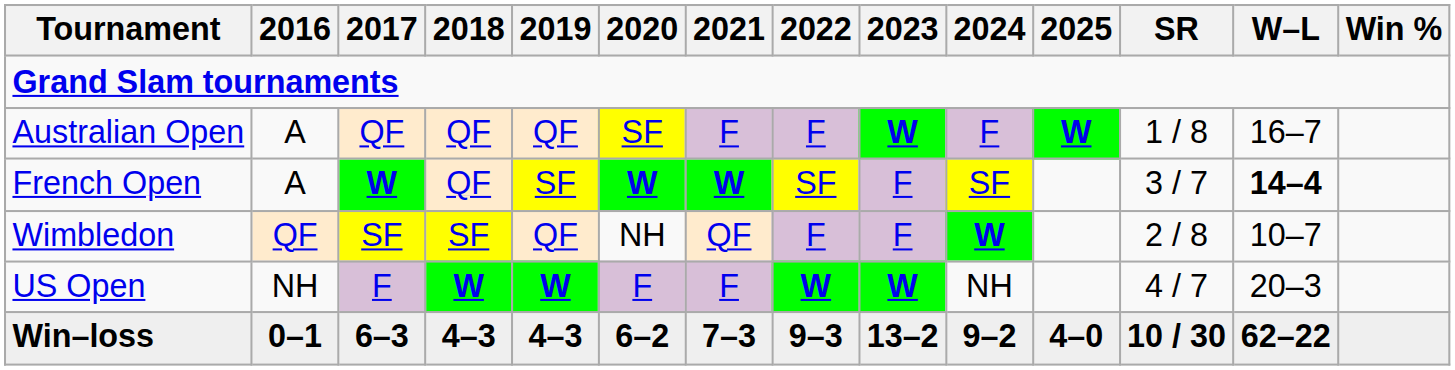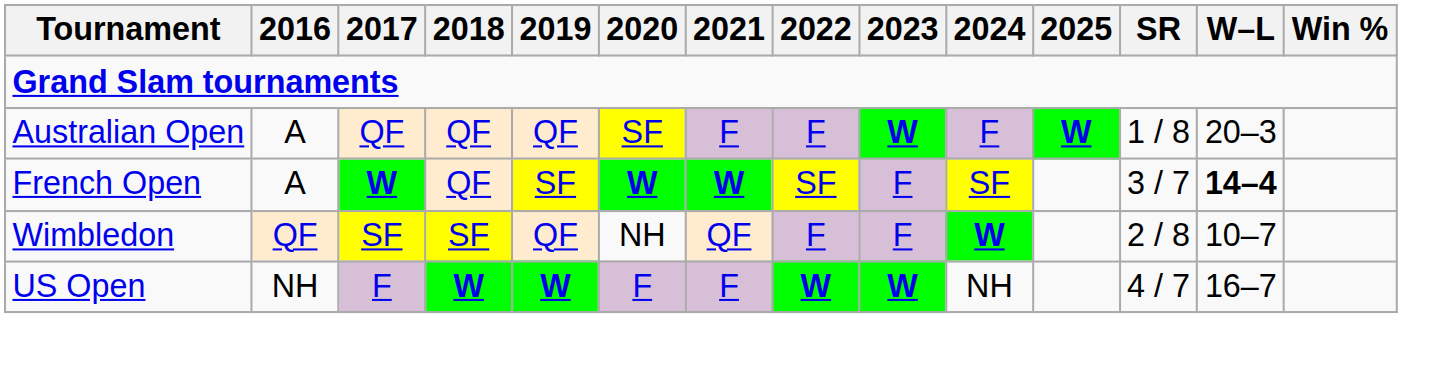 <table class=wikitable style=text-align:center>
 <tr>
 <th>Tournament</th>
 <th>2016</th>
 <th>2017</th>
 <th>2018</th>
 <th>2019</th>
 <th>2020</th>
 <th>2021</th>
 <th>2022</th>
 <th>2023</th>
 <th>2024</th>
 <th>2025</th>
 <th>SR</th>
 <th>W–L</th>
 <th>Win %</th>
 </tr>
 <tr>
 <td style="text-align:left;" colspan="14"><a href='#'><strong>Grand Slam tournaments</strong></a></td>
 </tr>
 <tr>
 <td alight=left><a href='#'>Australian Open</a></td>
 <td>A</td>
 <td bgcolor=ffebcd><a href='#'>QF</a></td>
 <td bgcolor=ffebcd><a href='#'>QF</a></td>
 <td bgcolor=ffebcd><a href='#'>QF</a></td>
 <td bgcolor="yellow"><a href='#'>SF</a></td>
 <td bgcolor="thistle"><a href='#'>F</a></td>
 <td bgcolor="thistle"><a href='#'>F</a></td>
 <td bgcolor="lime"><a href='#'><strong>W</strong></a></td>
 <td bgcolor="thistle"><a href='#'>F</a></td>
 <td bgcolor="lime"><a href='#'><strong>W</strong></a></td>
 <td>1 / 8</td>
-<td>16–7</td>
+<td>20–3</td>
 <td></td>
 </tr>
 <tr>
 <td align=left><a href='#'>French Open</a></td>
 <td>A</td>
 <td bgcolor="lime"><a href='#'><strong>W</strong></a></td>
 <td bgcolor=ffebcd><a href='#'>QF</a></td>
 <td bgcolor="yellow"><a href='#'>SF</a></td>
 <td bgcolor="lime"><a href='#'><strong>W</strong></a></td>
 <td bgcolor="lime"><a href='#'><strong>W</strong></a></td>
 <td bgcolor="yellow"><a href='#'>SF</a></td>
 <td bgcolor="thistle"><a href='#'>F</a></td>
 <td bgcolor="yellow"><a href='#'>SF</a></td>
 <td></td>
 <td>3 / 7</td>
 <td><strong>14–4</strong></td>
 <td></td>
 </tr>
 <tr>
 <td align=left><a href='#'>Wimbledon</a></td>
 <td bgcolor=ffebcd><a href='#'>QF</a></td>
 <td bgcolor="yellow"><a href='#'>SF</a></td>
 <td bgcolor="yellow"><a href='#'>SF</a></td>
 <td bgcolor=ffebcd><a href='#'>QF</a></td>
 <td>NH</td>
 <td bgcolor=ffebcd><a href='#'>QF</a></td>
 <td bgcolor="thistle"><a href='#'>F</a></td>
 <td bgcolor="thistle"><a href='#'>F</a></td>
 <td bgcolor="lime"><a href='#'><strong>W</strong></a></td>
 <td></td>
 <td>2 / 8</td>
 <td>10–7</td>
 <td></td>
 </tr>
 <tr>
 <td align=left><a href='#'>US Open</a></td>
 <td>NH</td>
 <td bgcolor="thistle"><a href='#'>F</a></td>
 <td bgcolor="lime"><a href='#'><strong>W</strong></a></td>
 <td bgcolor="lime"><a href='#'><strong>W</strong></a></td>
 <td bgcolor="thistle"><a href='#'>F</a></td>
 <td bgcolor="thistle"><a href='#'>F</a></td>
 <td bgcolor="lime"><a href='#'><strong>W</strong></a></td>
 <td bgcolor="lime"><a href='#'><strong>W</strong></a></td>
 <td>NH</td>
 <td></td>
 <td>4 / 7</td>
-<td>20–3</td>
-<td></td>
-</tr>
-<tr style="font-weight:bold; background:#efefef;">
-<td style="text-align:left">Win–loss</td>
-<td>0–1</td>
-<td>6–3</td>
-<td>4–3</td>
-<td>4–3</td>
-<td>6–2</td>
-<td>7–3</td>
-<td>9–3</td>
-<td>13–2</td>
-<td>9–2</td>
-<td>4–0</td>
-<td>10 / 30</td>
-<td>62–22</td>
+<td>16–7</td>
 <td></td>
 </tr>
 </table>
